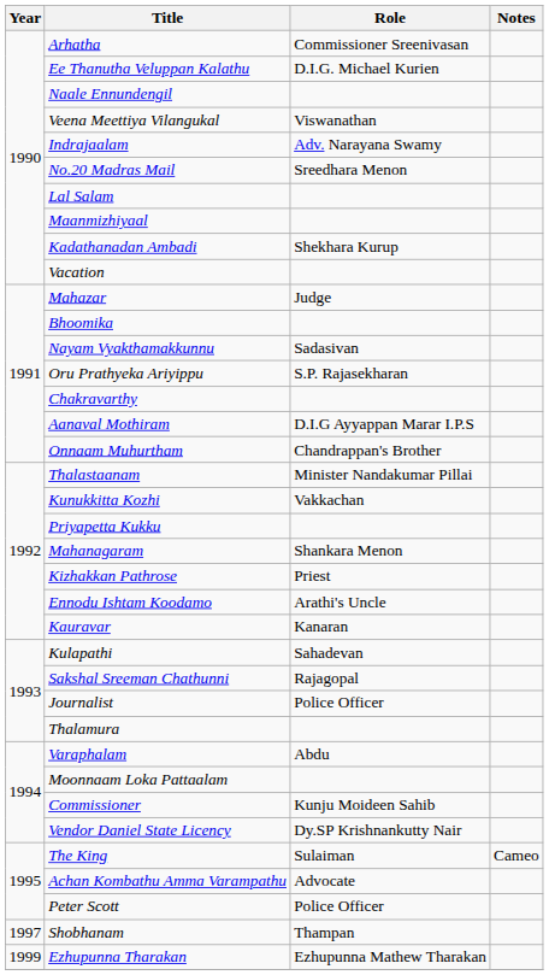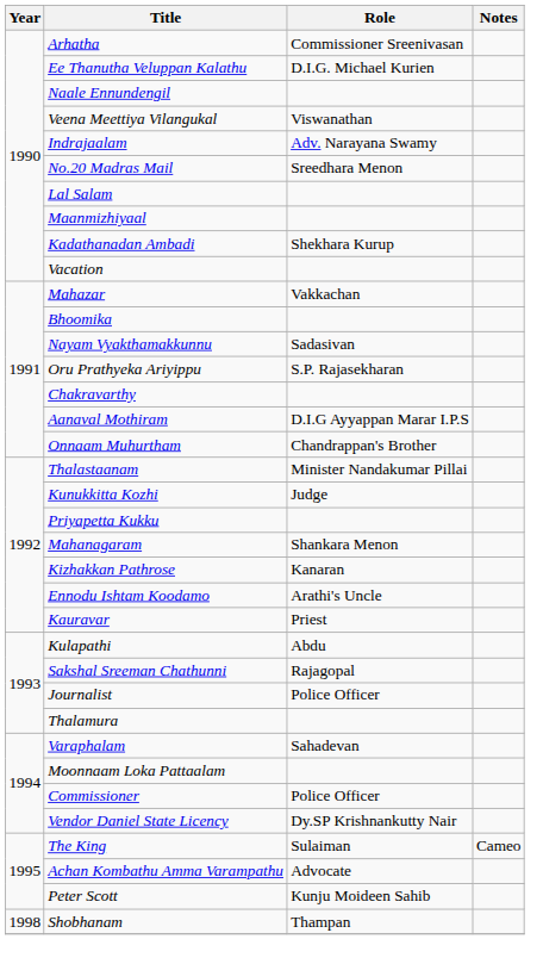 <table class="wikitable sortable">
 <tr>
 <th>Year</th>
 <th>Title</th>
 <th>Role</th>
 <th class="unsortable">Notes</th>
 </tr>
 <tr>
 <td rowspan=10>1990</td>
 <td><em><a href='#'>Arhatha</a></em></td>
 <td>Commissioner Sreenivasan</td>
 <td></td>
 </tr>
 <tr>
 <td><em><a href='#'>Ee Thanutha Veluppan Kalathu</a></em></td>
 <td>D.I.G. Michael Kurien</td>
 <td></td>
 </tr>
 <tr>
 <td><em><a href='#'>Naale Ennundengil</a></em></td>
 <td></td>
 <td></td>
 </tr>
 <tr>
 <td><em>Veena Meettiya Vilangukal</em></td>
 <td>Viswanathan</td>
 <td></td>
 </tr>
 <tr>
 <td><em><a href='#'>Indrajaalam</a></em></td>
 <td><a href='#'>Adv.</a> Narayana Swamy</td>
 <td></td>
 </tr>
 <tr>
 <td><em><a href='#'>No.20 Madras Mail</a></em></td>
 <td>Sreedhara Menon</td>
 <td></td>
 </tr>
 <tr>
 <td><em><a href='#'>Lal Salam</a></em></td>
 <td></td>
 <td></td>
 </tr>
 <tr>
 <td><em><a href='#'>Maanmizhiyaal</a></em></td>
 <td></td>
 <td></td>
 </tr>
 <tr>
 <td><em><a href='#'>Kadathanadan Ambadi</a></em></td>
 <td>Shekhara Kurup</td>
 <td></td>
 </tr>
 <tr>
 <td><em>Vacation</em></td>
 <td></td>
 <td></td>
 </tr>
 <tr>
 <td rowspan=7>1991</td>
 <td><em><a href='#'>Mahazar</a></em></td>
-<td>Judge</td>
+<td>Vakkachan</td>
 <td></td>
 </tr>
 <tr>
 <td><em><a href='#'>Bhoomika</a></em></td>
 <td></td>
 <td></td>
 </tr>
 <tr>
 <td><em><a href='#'>Nayam Vyakthamakkunnu</a></em></td>
 <td>Sadasivan</td>
 <td></td>
 </tr>
 <tr>
 <td><em>Oru Prathyeka Ariyippu</em></td>
 <td>S.P. Rajasekharan</td>
 <td></td>
 </tr>
 <tr>
 <td><em><a href='#'>Chakravarthy</a></em></td>
 <td></td>
 <td></td>
 </tr>
 <tr>
 <td><em><a href='#'>Aanaval Mothiram</a></em></td>
 <td>D.I.G Ayyappan Marar I.P.S</td>
 <td></td>
 </tr>
 <tr>
 <td><em><a href='#'>Onnaam Muhurtham</a></em></td>
 <td>Chandrappan's Brother</td>
 <td></td>
 </tr>
 <tr>
 <td rowspan=7>1992</td>
 <td><em><a href='#'>Thalastaanam</a></em></td>
 <td>Minister Nandakumar Pillai</td>
 <td></td>
 </tr>
 <tr>
 <td><em><a href='#'>Kunukkitta Kozhi</a></em></td>
-<td>Vakkachan</td>
+<td>Judge</td>
 <td></td>
 </tr>
 <tr>
 <td><em><a href='#'>Priyapetta Kukku</a></em></td>
 <td></td>
 <td></td>
 </tr>
 <tr>
 <td><em><a href='#'>Mahanagaram</a></em></td>
 <td>Shankara Menon</td>
 <td></td>
 </tr>
 <tr>
 <td><em><a href='#'>Kizhakkan Pathrose</a></em></td>
-<td>Priest</td>
+<td>Kanaran</td>
 <td></td>
 </tr>
 <tr>
 <td><em><a href='#'>Ennodu Ishtam Koodamo</a></em></td>
 <td>Arathi's Uncle</td>
 <td></td>
 </tr>
 <tr>
 <td><em><a href='#'>Kauravar</a></em></td>
-<td>Kanaran</td>
+<td>Priest</td>
 <td></td>
 </tr>
 <tr>
 <td rowspan=4>1993</td>
 <td><em>Kulapathi</em></td>
-<td>Sahadevan</td>
+<td>Abdu</td>
 <td></td>
 </tr>
 <tr>
 <td><em><a href='#'>Sakshal Sreeman Chathunni</a></em></td>
 <td>Rajagopal</td>
 <td></td>
 </tr>
 <tr>
 <td><em>Journalist</em></td>
 <td>Police Officer</td>
 <td></td>
 </tr>
 <tr>
 <td><em>Thalamura</em></td>
 <td></td>
 <td></td>
 </tr>
 <tr>
 <td rowspan=4>1994</td>
 <td><em><a href='#'>Varaphalam</a></em></td>
-<td>Abdu</td>
+<td>Sahadevan</td>
 <td></td>
 </tr>
 <tr>
 <td><em>Moonnaam Loka Pattaalam</em></td>
 <td></td>
 <td></td>
 </tr>
 <tr>
 <td><em><a href='#'>Commissioner</a></em></td>
-<td>Kunju Moideen Sahib</td>
+<td>Police Officer</td>
 <td></td>
 </tr>
 <tr>
 <td><em><a href='#'>Vendor Daniel State Licency</a></em></td>
 <td>Dy.SP Krishnankutty Nair</td>
 <td></td>
 </tr>
 <tr>
 <td rowspan=3>1995</td>
 <td><em><a href='#'>The King</a></em></td>
 <td>Sulaiman</td>
 <td>Cameo</td>
 </tr>
 <tr>
 <td><em><a href='#'>Achan Kombathu Amma Varampathu</a></em></td>
 <td>Advocate</td>
 <td></td>
 </tr>
 <tr>
 <td><em>Peter Scott</em></td>
-<td>Police Officer</td>
+<td>Kunju Moideen Sahib</td>
 <td></td>
 </tr>
 <tr>
-<td>1997</td>
+<td>1998</td>
 <td><em>Shobhanam</em></td>
 <td>Thampan</td>
 <td></td>
 </tr>
 <tr>
-<td>1999</td>
-<td><em><a href='#'>Ezhupunna Tharakan</a></em></td>
-<td>Ezhupunna Mathew Tharakan</td>
-<td></td>
-</tr>
-<tr>
 </tr>
 </table>
